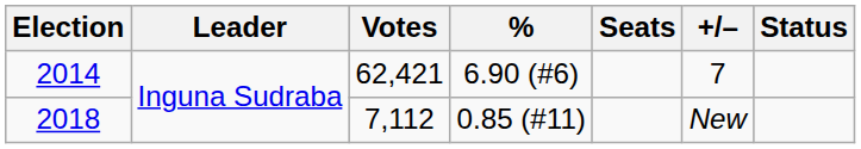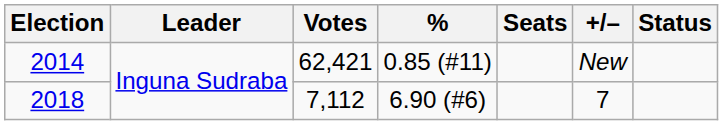 <table class=wikitable style=text-align:center>
 <tr>
 <th>Election</th>
 <th>Leader</th>
 <th>Votes</th>
 <th>%</th>
 <th>Seats</th>
 <th>+/–</th>
 <th>Status</th>
 </tr>
 <tr>
 <td><a href='#'>2014</a></td>
 <td rowspan=2><a href='#'>Inguna Sudraba</a></td>
 <td>62,421</td>
+<td>0.85 (#11)</td>
+<td></td>
+<td><em>New</em></td>
+<td></td>
+</tr>
+<tr>
+<td><a href='#'>2018</a></td>
+<td>7,112</td>
 <td>6.90 (#6)</td>
 <td></td>
 <td> 7</td>
 <td></td>
 </tr>
-<tr>
-<td><a href='#'>2018</a></td>
-<td>7,112</td>
-<td>0.85 (#11)</td>
-<td></td>
-<td><em>New</em></td>
-<td></td>
-</tr>
 </table>
